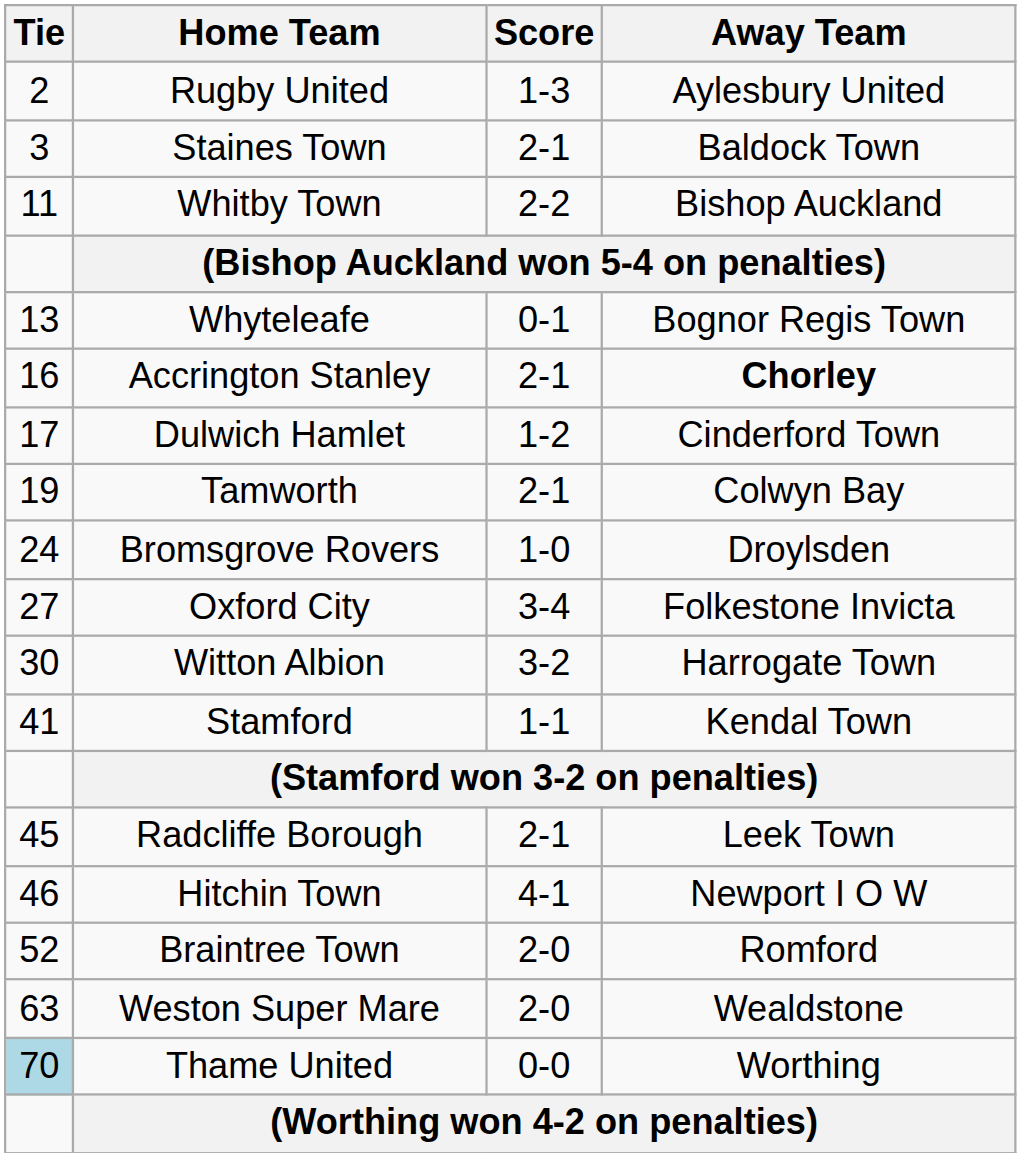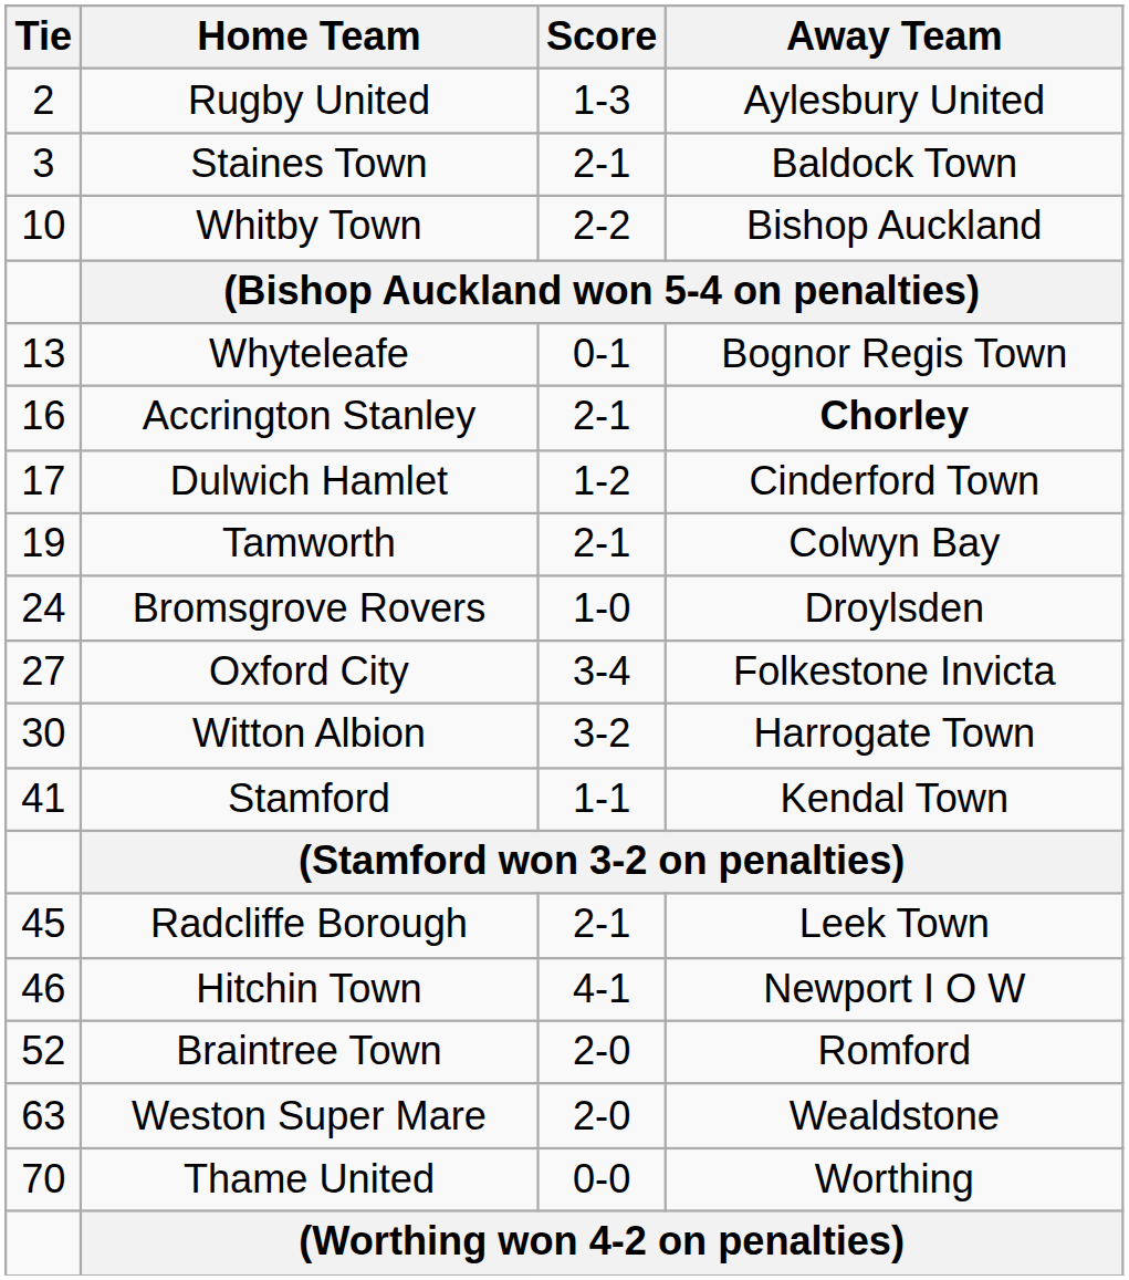 <table class="wikitable" style="text-align:center;">
 <tr>
 <th width=20>Tie</th>
 <th width=175>Home Team</th>
 <th width=20>Score</th>
 <th width=175>Away Team</th>
 </tr>
 <tr>
 <td>2</td>
 <td>Rugby United</td>
 <td>1-3</td>
 <td>Aylesbury United</td>
 </tr>
 <tr>
 <td>3</td>
 <td>Staines Town</td>
 <td>2-1</td>
 <td>Baldock Town</td>
 </tr>
 <tr>
-<td>11</td>
+<td>10</td>
 <td>Whitby Town</td>
 <td>2-2</td>
 <td>Bishop Auckland</td>
 </tr>
 <tr>
 <td></td>
 <th colspan="5">(Bishop Auckland won 5-4 on penalties)</th>
 </tr>
 <tr>
 <td>13</td>
 <td>Whyteleafe</td>
 <td>0-1</td>
 <td>Bognor Regis Town</td>
 </tr>
 <tr>
 <td>16</td>
 <td>Accrington Stanley</td>
 <td>2-1</td>
 <td><strong>Chorley</strong></td>
 </tr>
 <tr>
 <td>17</td>
 <td>Dulwich Hamlet</td>
 <td>1-2</td>
 <td>Cinderford Town</td>
 </tr>
 <tr>
 <td>19</td>
 <td>Tamworth</td>
 <td>2-1</td>
 <td>Colwyn Bay</td>
 </tr>
 <tr>
 <td>24</td>
 <td>Bromsgrove Rovers</td>
 <td>1-0</td>
 <td>Droylsden</td>
 </tr>
 <tr>
 <td>27</td>
 <td>Oxford City</td>
 <td>3-4</td>
 <td>Folkestone Invicta</td>
 </tr>
 <tr>
 <td>30</td>
 <td>Witton Albion</td>
 <td>3-2</td>
 <td>Harrogate Town</td>
 </tr>
 <tr>
 <td>41</td>
 <td>Stamford</td>
 <td>1-1</td>
 <td>Kendal Town</td>
 </tr>
 <tr>
 <td></td>
 <th colspan="5">(Stamford won 3-2 on penalties)</th>
 </tr>
 <tr>
 <td>45</td>
 <td>Radcliffe Borough</td>
 <td>2-1</td>
 <td>Leek Town</td>
 </tr>
 <tr>
 <td>46</td>
 <td>Hitchin Town</td>
 <td>4-1</td>
 <td>Newport I O W</td>
 </tr>
 <tr>
 <td>52</td>
 <td>Braintree Town</td>
 <td>2-0</td>
 <td>Romford</td>
 </tr>
 <tr>
 <td>63</td>
 <td>Weston Super Mare</td>
 <td>2-0</td>
 <td>Wealdstone</td>
 </tr>
 <tr>
-<td style="background: lightblue;">70</td>
+<td>70</td>
 <td>Thame United</td>
 <td>0-0</td>
 <td>Worthing</td>
 </tr>
 <tr>
 <td></td>
 <th colspan="5">(Worthing won 4-2 on penalties)</th>
 </tr>
 </table>
